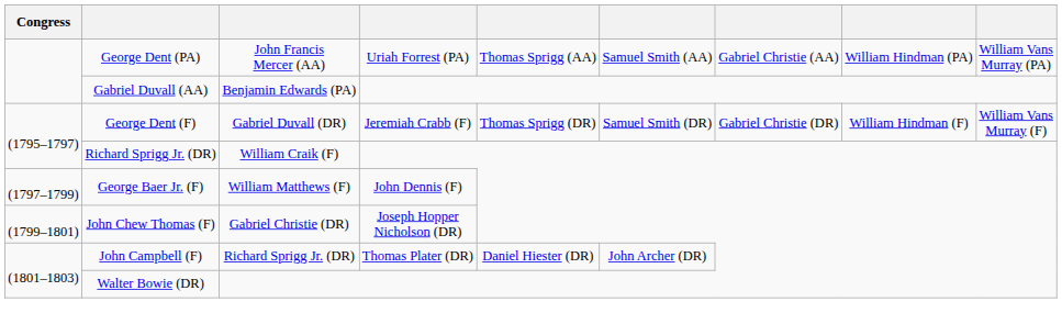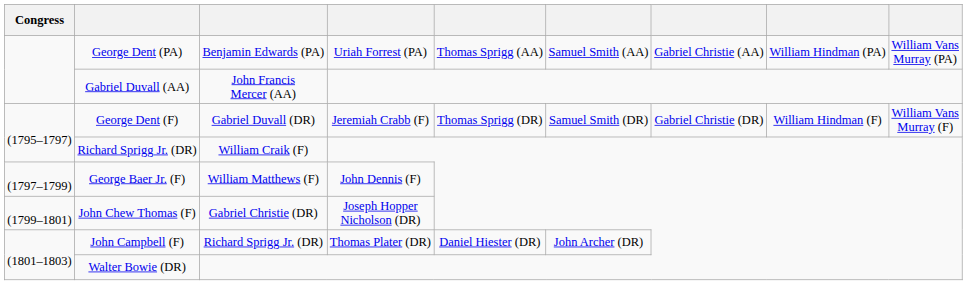 <table class=wikitable style="text-align:center">
 <tr style="height:2.5em">
 <th>Congress</th>
 <th></th>
 <th></th>
 <th></th>
 <th></th>
 <th></th>
 <th></th>
 <th></th>
 <th></th>
 </tr>
 <tr style="height:2em">
 <td rowspan=2><strong></strong><br></td>
 <td><a href='#'>George Dent</a> (PA)</td>
-<td><a href='#'>John Francis<br>Mercer</a> (AA)</td>
+<td><a href='#'>Benjamin Edwards</a> (PA)</td>
 <td><a href='#'>Uriah Forrest</a> (PA)</td>
 <td><a href='#'>Thomas Sprigg</a> (AA)</td>
 <td><a href='#'>Samuel Smith</a> (AA)</td>
 <td><a href='#'>Gabriel Christie</a> (AA)</td>
 <td><a href='#'>William Hindman</a> (PA)</td>
 <td><a href='#'>William Vans<br>Murray</a> (PA)</td>
 </tr>
 <tr style="height:2em">
 <td><a href='#'>Gabriel Duvall</a> (AA)</td>
-<td><a href='#'>Benjamin Edwards</a> (PA)</td>
+<td><a href='#'>John Francis<br>Mercer</a> (AA)</td>
 </tr>
 <tr style="height:2em">
 <td rowspan=2><strong></strong><br>(1795–1797)</td>
 <td><a href='#'>George Dent</a> (F)</td>
 <td><a href='#'>Gabriel Duvall</a> (DR)</td>
 <td><a href='#'>Jeremiah Crabb</a> (F)</td>
 <td><a href='#'>Thomas Sprigg</a> (DR)</td>
 <td><a href='#'>Samuel Smith</a> (DR)</td>
 <td><a href='#'>Gabriel Christie</a> (DR)</td>
 <td><a href='#'>William Hindman</a> (F)</td>
 <td><a href='#'>William Vans<br>Murray</a> (F)</td>
 </tr>
 <tr style="height:2em">
 <td><a href='#'>Richard Sprigg Jr.</a> (DR)</td>
 <td><a href='#'>William Craik</a> (F)</td>
 </tr>
 <tr style="height:2em">
 <td><strong></strong><br>(1797–1799)</td>
 <td><a href='#'>George Baer Jr.</a> (F)</td>
 <td><a href='#'>William Matthews</a> (F)</td>
 <td><a href='#'>John Dennis</a> (F)</td>
 </tr>
 <tr style="height:2em">
 <td><strong></strong><br>(1799–1801)</td>
 <td><a href='#'>John Chew Thomas</a> (F)</td>
 <td><a href='#'>Gabriel Christie</a> (DR)</td>
 <td><a href='#'>Joseph Hopper<br>Nicholson</a> (DR)</td>
 </tr>
 <tr style="height:2em">
 <td rowspan=2><strong></strong><br>(1801–1803)</td>
 <td><a href='#'>John Campbell</a> (F)</td>
 <td><a href='#'>Richard Sprigg Jr.</a> (DR)</td>
 <td><a href='#'>Thomas Plater</a> (DR)</td>
 <td><a href='#'>Daniel Hiester</a> (DR)</td>
 <td><a href='#'>John Archer</a> (DR)</td>
 </tr>
 <tr style="height:2em">
 <td><a href='#'>Walter Bowie</a> (DR)</td>
 </tr>
 </table>
